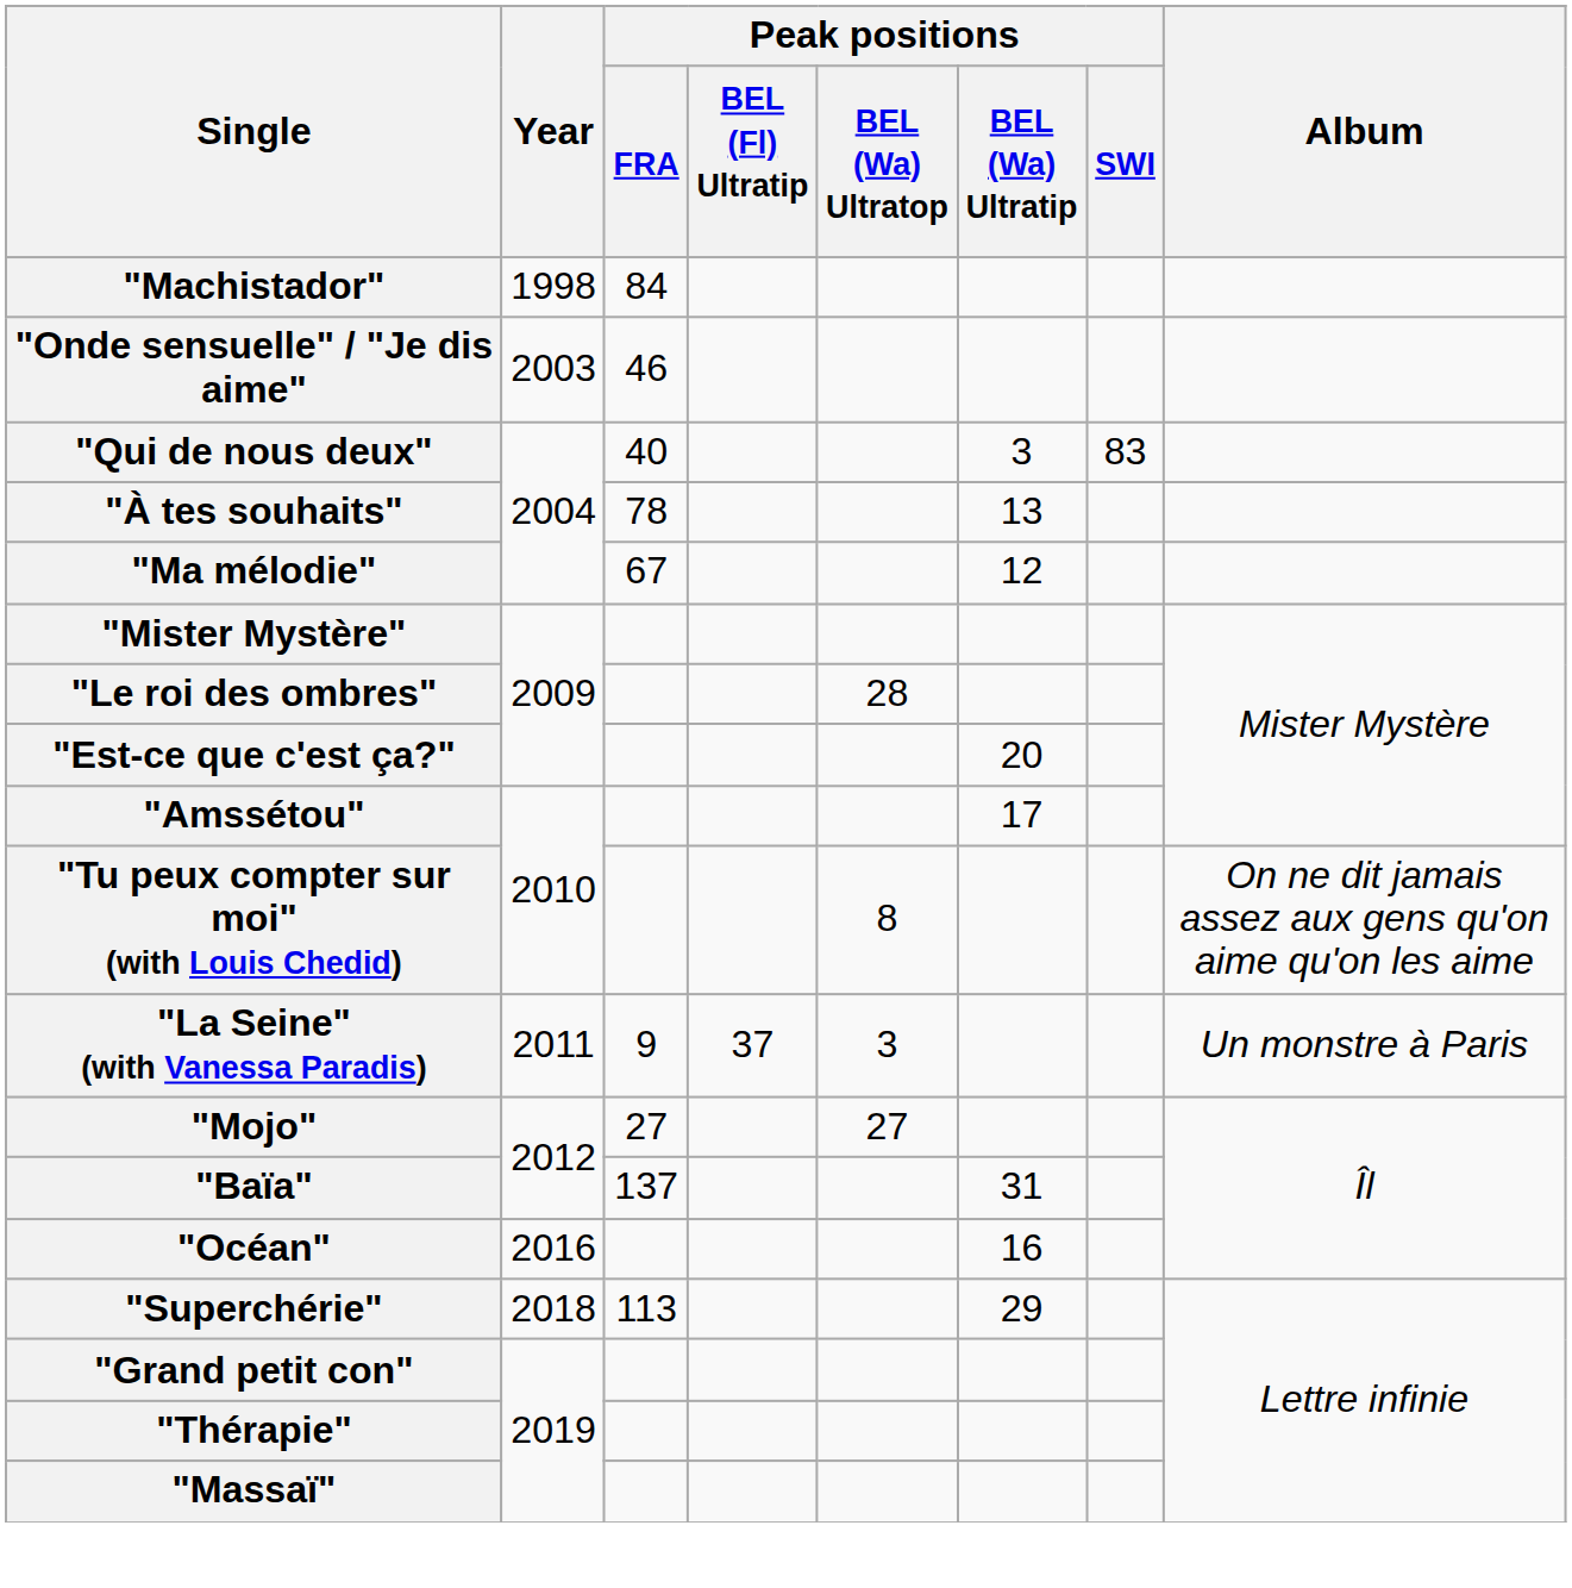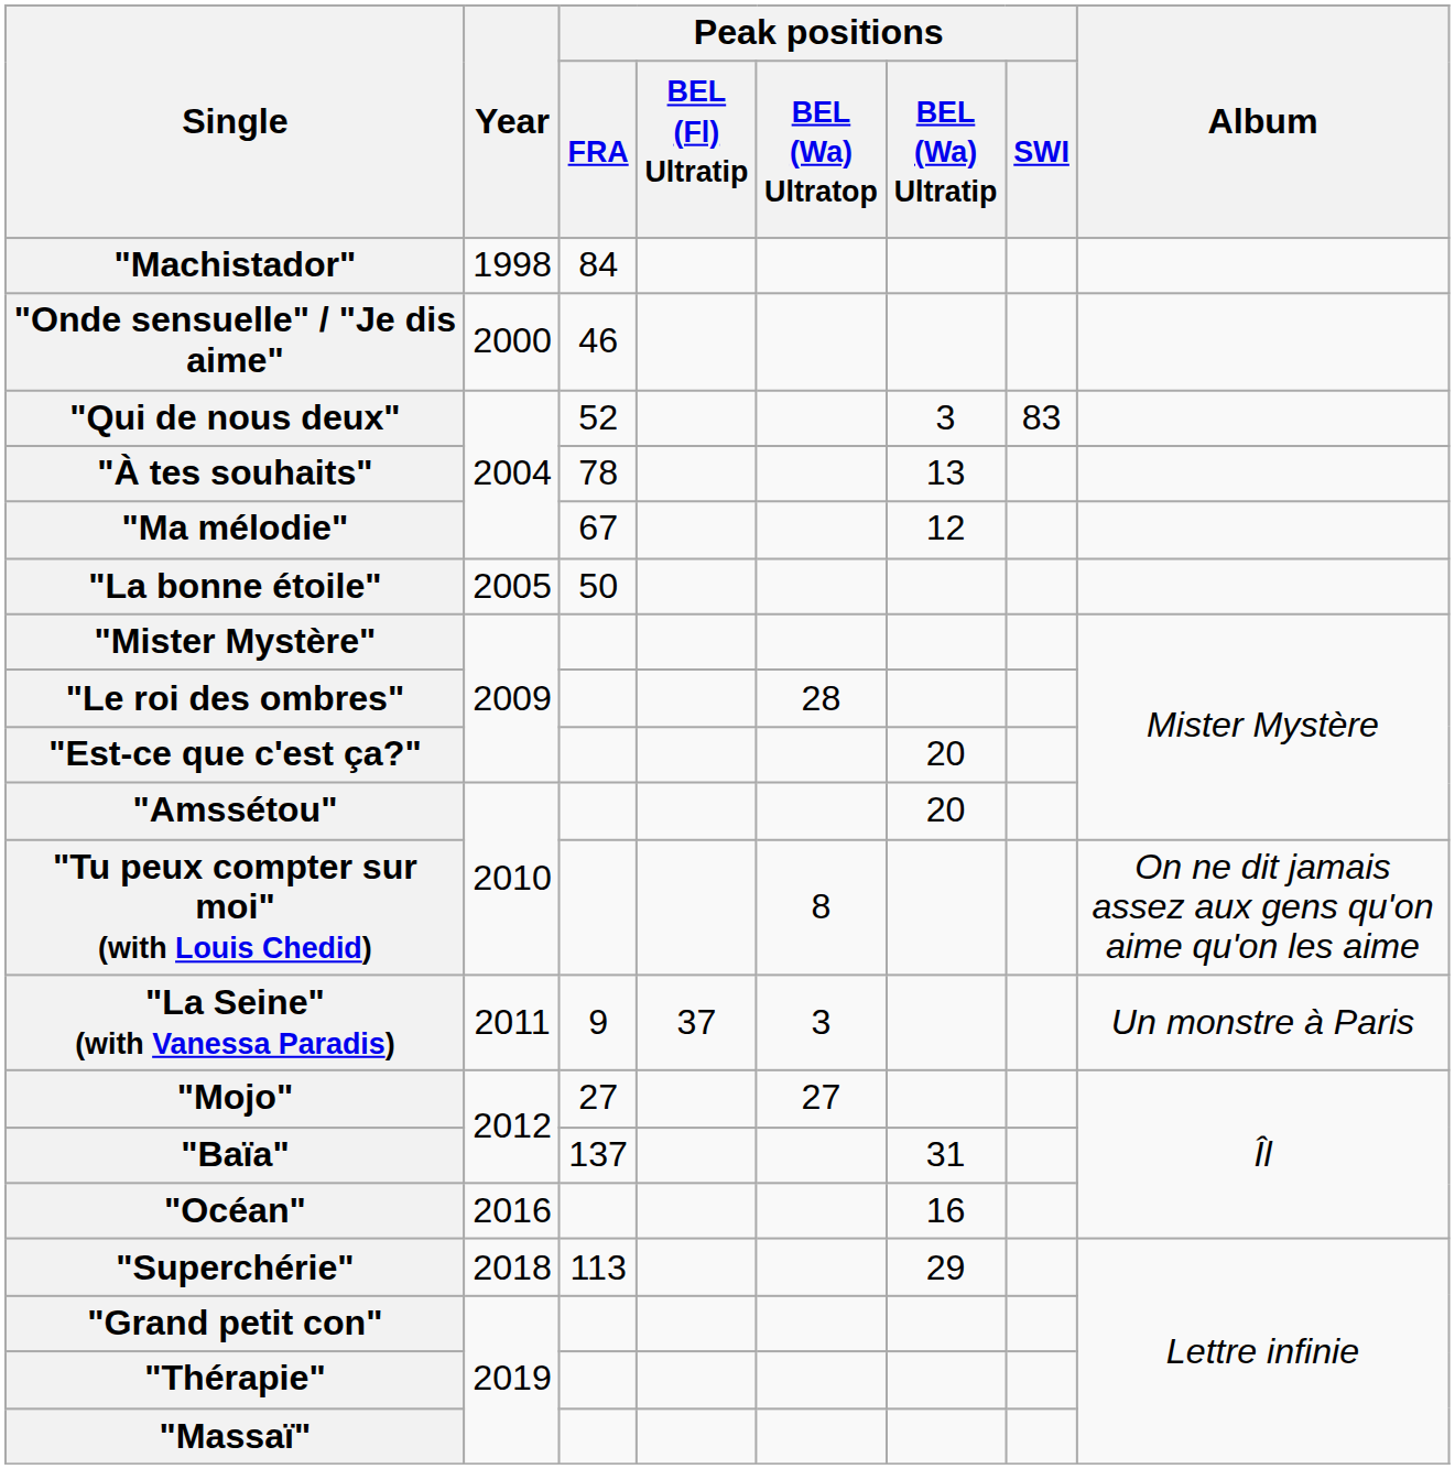 <table class="wikitable plainrowheaders" style="text-align:center">
 <tr>
 <th scope="col" rowspan="2" width="200">Single</th>
 <th scope="col" rowspan="2" width="10">Year</th>
 <th scope="col" colspan="5" width="30">Peak positions</th>
 <th scope="col" rowspan="2" width="160">Album</th>
 </tr>
 <tr>
 <th width="20"><small><a href='#'>FRA</a><br></small></th>
 <th width="20"><small><a href='#'>BEL <br>(Fl)</a><br>Ultratip<br></small><br></th>
 <th width="20"><small><a href='#'>BEL <br>(Wa)</a><br>Ultratop<br></small></th>
 <th width="20"><small><a href='#'>BEL <br>(Wa)</a><br>Ultratip<br></small></th>
 <th width="20"><small><a href='#'>SWI</a><br></small></th>
 </tr>
 <tr>
 <th scope="row">"Machistador"</th>
 <td>1998</td>
 <td align="center">84</td>
 <td align="center"></td>
 <td align="center"></td>
 <td align="center"></td>
 <td align="center"></td>
 <td align="center"></td>
 </tr>
 <tr>
 <th scope="row">"Onde sensuelle" / "Je dis aime"</th>
-<td align="center">2003</td>
+<td align="center">2000</td>
 <td align="center">46</td>
 <td align="center"></td>
 <td align="center"></td>
 <td align="center"></td>
 <td align="center"></td>
 <td align="center"></td>
 </tr>
 <tr>
 <th scope="row">"Qui de nous deux"</th>
 <td align="center" rowspan="3">2004</td>
-<td align="center">40</td>
+<td align="center">52</td>
 <td align="center"></td>
 <td align="center"></td>
 <td align="center">3</td>
 <td align="center">83</td>
 <td align="center"></td>
 </tr>
 <tr>
 <th scope="row">"À tes souhaits"</th>
 <td align="center">78</td>
 <td align="center"></td>
 <td align="center"></td>
 <td align="center">13</td>
 <td align="center"></td>
 <td align="center"></td>
 </tr>
 <tr>
 <th scope="row">"Ma mélodie"</th>
 <td align="center">67</td>
 <td align="center"></td>
 <td align="center"></td>
 <td align="center">12</td>
+<td align="center"></td>
+<td align="center"></td>
+</tr>
+<tr>
+<th scope="row">"La bonne étoile"</th>
+<td align="center" rowspan="1">2005</td>
+<td align="center">50</td>
+<td align="center"></td>
+<td align="center"></td>
+<td align="center"></td>
 <td align="center"></td>
 <td align="center"></td>
 </tr>
 <tr>
 <th scope="row">"Mister Mystère"</th>
 <td align="center" rowspan="3">2009</td>
 <td align="center"></td>
 <td align="center"></td>
 <td align="center"></td>
 <td align="center"></td>
 <td align="center"></td>
 <td rowspan="4"><em>Mister Mystère</em></td>
 </tr>
 <tr>
 <th scope="row">"Le roi des ombres"</th>
 <td align="center"></td>
 <td align="center"></td>
 <td align="center">28</td>
 <td align="center"></td>
 <td align="center"></td>
 </tr>
 <tr>
 <th scope="row">"Est-ce que c'est ça?"</th>
 <td align="center"></td>
 <td align="center"></td>
 <td align="center"></td>
 <td align="center">20</td>
 <td align="center"></td>
 </tr>
 <tr>
 <th scope="row">"Amssétou"</th>
 <td rowspan="2">2010</td>
 <td align="center"></td>
 <td align="center"></td>
 <td align="center"></td>
-<td align="center">17</td>
+<td align="center">20</td>
 <td align="center"></td>
 </tr>
 <tr>
 <th scope="row">"Tu peux compter sur moi" <br><small>(with <a href='#'>Louis Chedid</a>)</small></th>
 <td align="center"></td>
 <td align="center"></td>
 <td align="center">8</td>
 <td align="center"></td>
 <td align="center"></td>
 <td align="center"><em>On ne dit jamais assez aux gens qu'on aime qu'on les aime</em></td>
 </tr>
 <tr>
 <th scope="row">"La Seine" <br><small>(with <a href='#'>Vanessa Paradis</a>)</small></th>
 <td>2011</td>
 <td align="center">9</td>
 <td align="center">37</td>
 <td align="center">3</td>
 <td align="center"></td>
 <td align="center"></td>
 <td align="center"><em>Un monstre à Paris</em></td>
 </tr>
 <tr>
 <th scope="row">"Mojo"</th>
 <td rowspan="2">2012</td>
 <td align="center">27</td>
 <td align="center"></td>
 <td align="center">27</td>
 <td align="center"></td>
 <td align="center"></td>
 <td rowspan="3"><em>Îl</em></td>
 </tr>
 <tr>
 <th scope="row">"Baïa"</th>
 <td align="center">137</td>
 <td align="center"></td>
 <td align="center"></td>
 <td align="center">31</td>
 <td align="center"></td>
 </tr>
 <tr>
 <th scope="row">"Océan"</th>
 <td>2016</td>
 <td align="center"></td>
 <td align="center"></td>
 <td align="center"></td>
 <td align="center">16</td>
 <td align="center"></td>
 </tr>
 <tr>
 <th scope="row">"Superchérie"</th>
 <td>2018</td>
 <td align="center">113</td>
 <td align="center"></td>
 <td align="center"></td>
 <td align="center">29</td>
 <td align="center"></td>
 <td rowspan="4"><em>Lettre infinie</em></td>
 </tr>
 <tr>
 <th scope="row">"Grand petit con"</th>
 <td rowspan="3">2019</td>
 <td align="center"></td>
 <td align="center"></td>
 <td align="center"></td>
 <td align="center"></td>
 <td align="center"></td>
 </tr>
 <tr>
 <th scope="row">"Thérapie"</th>
 <td align="center"></td>
 <td align="center"></td>
 <td align="center"></td>
 <td align="center"></td>
 <td align="center"></td>
 </tr>
 <tr>
 <th scope="row">"Massaï"</th>
 <td align="center"></td>
 <td align="center"></td>
 <td align="center"></td>
 <td align="center"></td>
 <td align="center"></td>
 </tr>
 <tr>
 </tr>
 </table>
